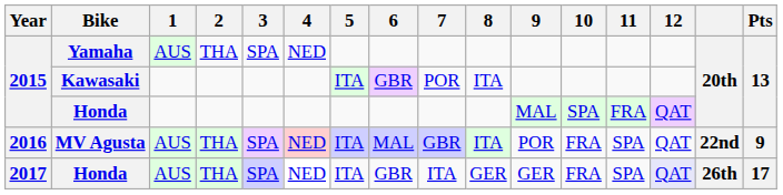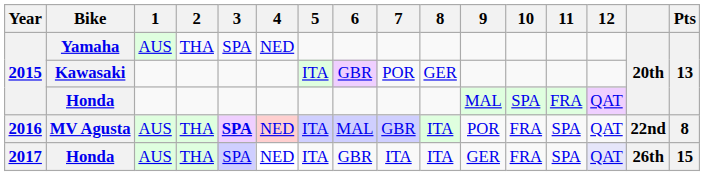 <table class="wikitable" style="text-align:center; font-size:90%">
 <tr>
 <th>Year</th>
 <th>Bike</th>
 <th>1</th>
 <th>2</th>
 <th>3</th>
 <th>4</th>
 <th>5</th>
 <th>6</th>
 <th>7</th>
 <th>8</th>
 <th>9</th>
 <th>10</th>
 <th>11</th>
 <th>12</th>
 <th></th>
 <th>Pts</th>
 </tr>
 <tr>
 <th rowspan=3><a href='#'>2015</a></th>
 <th><a href='#'>Yamaha</a></th>
 <td style="background:#DFFFDF;"><a href='#'>AUS</a><br></td>
 <td><a href='#'>THA</a></td>
 <td><a href='#'>SPA</a></td>
 <td><a href='#'>NED</a></td>
 <td></td>
 <td></td>
 <td></td>
 <td></td>
 <td></td>
 <td></td>
 <td></td>
 <td></td>
 <th rowspan=3>20th</th>
 <th rowspan=3>13</th>
 </tr>
 <tr>
 <th><a href='#'>Kawasaki</a></th>
 <td></td>
 <td></td>
 <td></td>
 <td></td>
 <td style="background:#DFFFDF;"><a href='#'>ITA</a><br></td>
 <td style="background:#EFCFFF;"><a href='#'>GBR</a><br></td>
 <td><a href='#'>POR</a></td>
-<td><a href='#'>ITA</a></td>
+<td><a href='#'>GER</a></td>
 <td></td>
 <td></td>
 <td></td>
 <td></td>
 </tr>
 <tr>
 <th><a href='#'>Honda</a></th>
 <td></td>
 <td></td>
 <td></td>
 <td></td>
 <td></td>
 <td></td>
 <td></td>
 <td></td>
 <td style="background:#DFFFDF;"><a href='#'>MAL</a><br></td>
 <td style="background:#DFFFDF;"><a href='#'>SPA</a><br></td>
 <td style="background:#DFFFDF;"><a href='#'>FRA</a><br></td>
 <td style="background:#EFCFFF;"><a href='#'>QAT</a><br></td>
 </tr>
 <tr>
 <th><a href='#'>2016</a></th>
 <th><a href='#'>MV Agusta</a></th>
 <td style="background:#DFFFDF;"><a href='#'>AUS</a><br></td>
 <td style="background:#DFFFDF;"><a href='#'>THA</a><br></td>
-<td style="background:#EFCFFF;"><a href='#'>SPA</a><br></td>
+<td style="background:#EFCFFF;"><strong><a href='#'>SPA</a><br></strong></td>
 <td style="background:#ffcfcf;"><a href='#'>NED</a><br></td>
 <td style="background:#CFCFFF;"><a href='#'>ITA</a><br></td>
 <td style="background:#CFCFFF;"><a href='#'>MAL</a><br></td>
 <td style="background:#CFCFFF;"><a href='#'>GBR</a><br></td>
 <td style="background:#DFFFDF;"><a href='#'>ITA</a><br></td>
 <td><a href='#'>POR</a></td>
 <td><a href='#'>FRA</a></td>
 <td><a href='#'>SPA</a></td>
 <td><a href='#'>QAT</a></td>
 <th>22nd</th>
-<th>9</th>
+<th>8</th>
 </tr>
 <tr>
 <th><a href='#'>2017</a></th>
 <th><a href='#'>Honda</a></th>
 <td style="background:#DFFFDF;"><a href='#'>AUS</a><br></td>
 <td style="background:#DFFFDF;"><a href='#'>THA</a><br></td>
 <td style="background:#CFCFFF;"><a href='#'>SPA</a><br></td>
 <td style="background:#FFFFFF;"><a href='#'>NED</a><br></td>
 <td><a href='#'>ITA</a></td>
 <td><a href='#'>GBR</a></td>
 <td><a href='#'>ITA</a></td>
-<td><a href='#'>GER</a></td>
+<td><a href='#'>ITA</a></td>
 <td><a href='#'>GER</a></td>
 <td><a href='#'>FRA</a></td>
 <td><a href='#'>SPA</a></td>
 <td style="background: lavender;"><a href='#'>QAT</a></td>
 <th>26th</th>
-<th>17</th>
+<th>15</th>
 </tr>
 </table>
